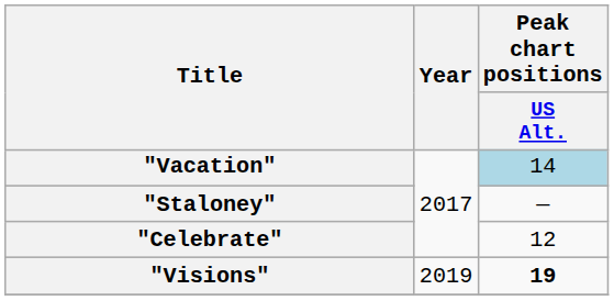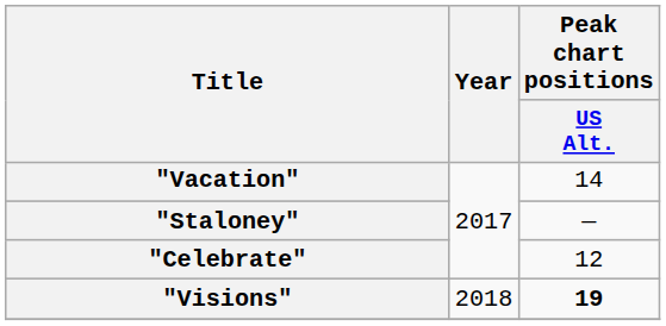 <table class="wikitable plainrowheaders" style="text-align:center;">
 <tr>
 <th scope="col" rowspan="2" style="width:18em;">Title</th>
 <th scope="col" rowspan="2">Year</th>
 <th scope="col" colspan="1">Peak chart positions</th>
 </tr>
 <tr>
 <th scope="col" style="width:3em;font-size:90%;"><a href='#'>US<br>Alt.</a><br></th>
 </tr>
 <tr>
 <th scope="row">"Vacation"</th>
 <td rowspan="3">2017</td>
-<td style="background: lightblue;">14</td>
+<td>14</td>
 </tr>
 <tr>
 <th scope="row">"Staloney"</th>
 <td>—</td>
 </tr>
 <tr>
 <th scope="row">"Celebrate"<br></th>
 <td>12</td>
 </tr>
 <tr>
 <th scope="row">"Visions"</th>
-<td>2019</td>
+<td>2018</td>
 <td><strong>19</strong></td>
 </tr>
 <tr>
 </tr>
 </table>
